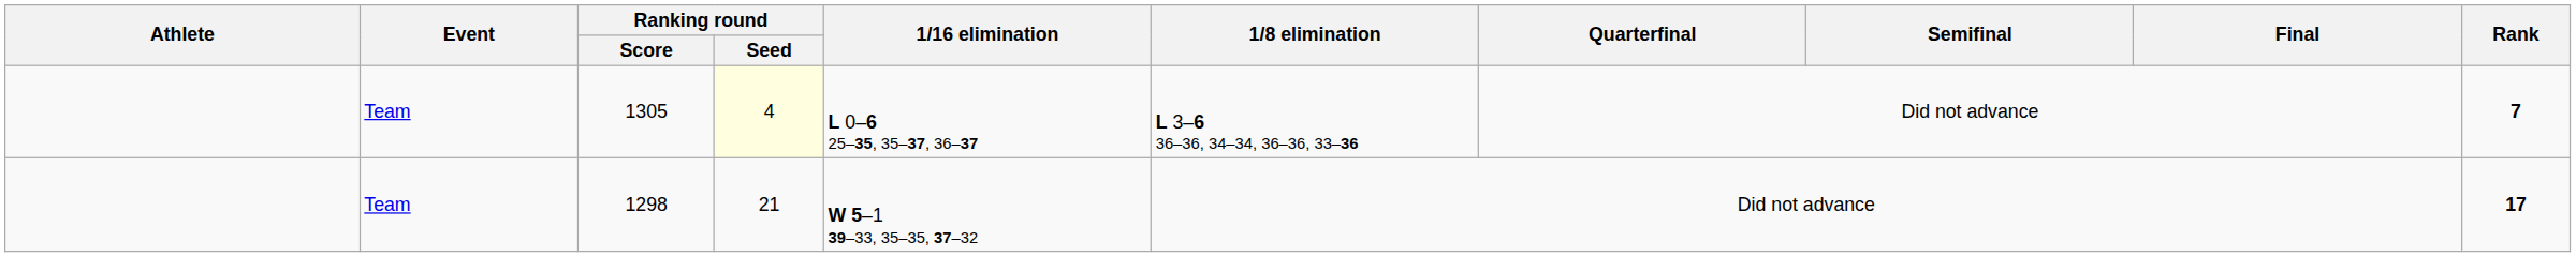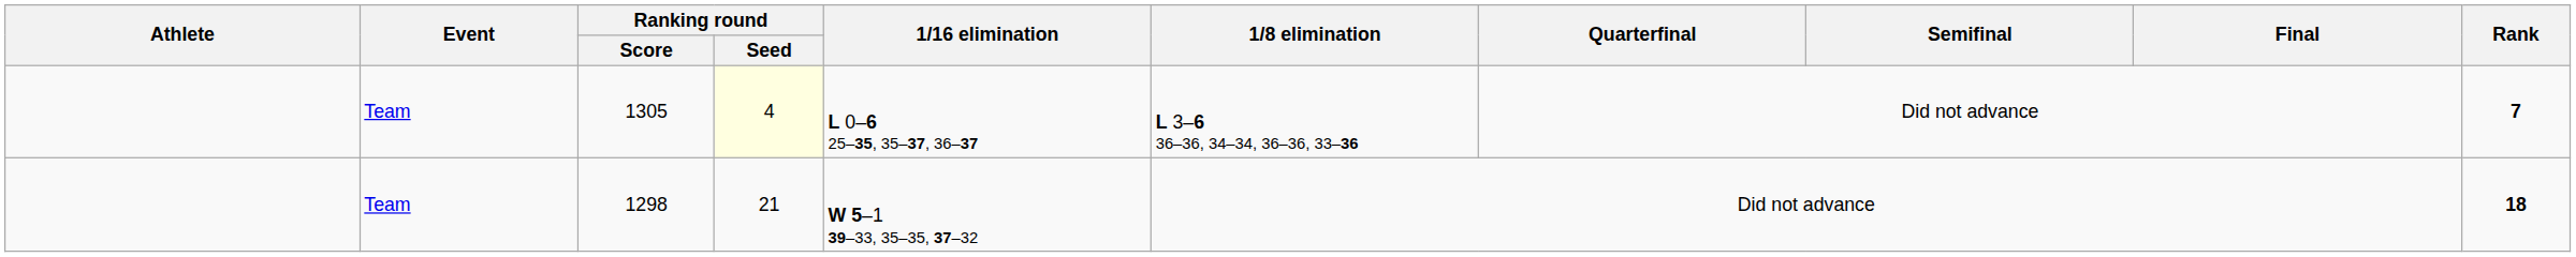 <table class="wikitable" width="98%" style="text-align:left; font-size:90%">
 <tr>
 <th rowspan="2" width="13%">Athlete</th>
 <th rowspan="2" width="8%">Event</th>
 <th colspan="2">Ranking round</th>
 <th rowspan="2" width="12%">1/16 elimination</th>
 <th rowspan="2" width="12%">1/8 elimination</th>
 <th rowspan="2" width="12%">Quarterfinal</th>
 <th rowspan="2" width="12%">Semifinal</th>
 <th rowspan="2" width="12%">Final</th>
 <th rowspan="2" width="4%">Rank</th>
 </tr>
 <tr>
 <th width="5%">Score</th>
 <th width="4%">Seed</th>
 </tr>
 <tr>
 <td><br></td>
 <td><a href='#'>Team</a></td>
 <td align="center">1305</td>
 <td align="center" style="background: lightyellow;">4</td>
 <td><br><br><strong>L</strong> 0–<strong>6</strong><br><small>25–<strong>35</strong>, 35–<strong>37</strong>, 36–<strong>37</strong></small></td>
 <td><br><br><strong>L</strong> 3–<strong>6</strong><br><small>36–36, 34–34, 36–36, 33–<strong>36</strong></small></td>
 <td colspan=3 align=center>Did not advance</td>
 <td align="center"><strong>7</strong></td>
 </tr>
 <tr>
 <td><br></td>
 <td><a href='#'>Team</a></td>
 <td align="center">1298</td>
 <td align="center">21</td>
 <td><br><br><strong>W</strong> <strong>5</strong>–1<br><small><strong>39</strong>–33, 35–35, <strong>37</strong>–32</small></td>
 <td colspan=4 align=center>Did not advance</td>
-<td align="center"><strong>17</strong></td>
+<td align="center"><strong>18</strong></td>
 </tr>
 </table>
